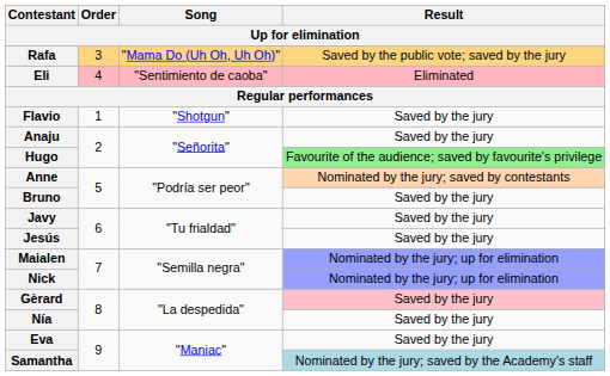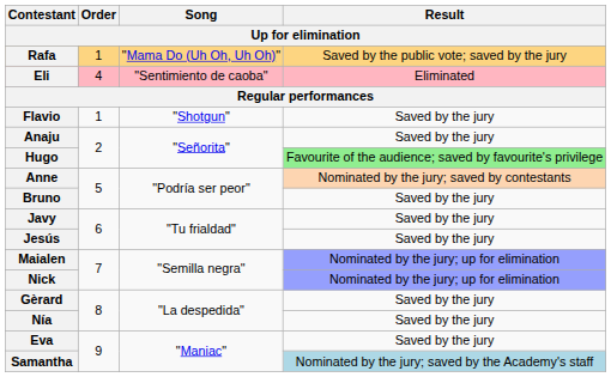 <table class="wikitable sortable plainrowheaders" style="text-align:center;">
 <tr>
 <th scope="col">Contestant</th>
 <th scope="col">Order</th>
 <th scope="col">Song</th>
 <th scope="col">Result</th>
 </tr>
 <tr>
 <th colspan="4">Up for elimination</th>
 </tr>
 <tr bgcolor=#fdd581>
 <th scope="row">Rafa</th>
-<td>3</td>
+<td>1</td>
 <td>"<a href='#'>Mama Do (Uh Oh, Uh Oh)</a>"</td>
 <td>Saved by the public vote; saved by the jury</td>
 </tr>
 <tr bgcolor=lightpink>
 <th scope="row">Eli</th>
 <td>4</td>
 <td>"Sentimiento de caoba"</td>
 <td>Eliminated</td>
 </tr>
 <tr>
 <th colspan="4">Regular performances</th>
 </tr>
 <tr>
 <th scope="row">Flavio</th>
 <td>1</td>
 <td>"<a href='#'>Shotgun</a>"</td>
 <td>Saved by the jury</td>
 </tr>
 <tr>
 <th scope="row">Anaju</th>
 <td rowspan=2>2</td>
 <td rowspan=2>"<a href='#'>Señorita</a>"</td>
 <td>Saved by the jury</td>
 </tr>
 <tr>
 <th scope="row">Hugo</th>
 <td bgcolor=lightgreen>Favourite of the audience; saved by favourite's privilege</td>
 </tr>
 <tr>
 <th scope="row">Anne</th>
 <td rowspan=2>5</td>
 <td rowspan=2>"Podría ser peor"</td>
 <td bgcolor=#fdd5b1>Nominated by the jury; saved by contestants</td>
 </tr>
 <tr>
 <th scope="row">Bruno</th>
 <td>Saved by the jury</td>
 </tr>
 <tr>
 <th scope="row">Javy</th>
 <td rowspan=2>6</td>
 <td rowspan=2>"Tu frialdad"</td>
 <td>Saved by the jury</td>
 </tr>
 <tr>
 <th scope="row">Jesús</th>
 <td>Saved by the jury</td>
 </tr>
 <tr>
 <th scope="row">Maialen</th>
 <td rowspan=2>7</td>
 <td rowspan=2>"Semilla negra"</td>
 <td bgcolor=#959ffd>Nominated by the jury; up for elimination</td>
 </tr>
 <tr>
 <th scope="row">Nick</th>
 <td bgcolor=#959ffd>Nominated by the jury; up for elimination</td>
 </tr>
 <tr>
 <th scope="row">Gèrard</th>
 <td rowspan=2>8</td>
 <td rowspan=2>"La despedida"</td>
-<td style="background: pink;">Saved by the jury</td>
+<td>Saved by the jury</td>
 </tr>
 <tr>
 <th scope="row">Nía</th>
 <td>Saved by the jury</td>
 </tr>
 <tr>
 <th scope="row">Eva</th>
 <td rowspan=2>9</td>
 <td rowspan=2>"<a href='#'>Maniac</a>"</td>
 <td>Saved by the jury</td>
 </tr>
 <tr>
 <th scope="row">Samantha</th>
 <td bgcolor=lightblue>Nominated by the jury; saved by the Academy's staff</td>
 </tr>
 </table>
